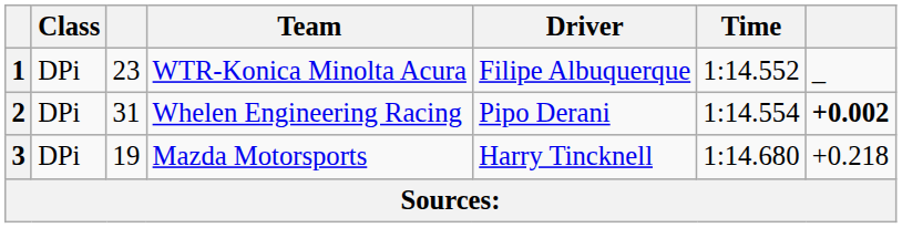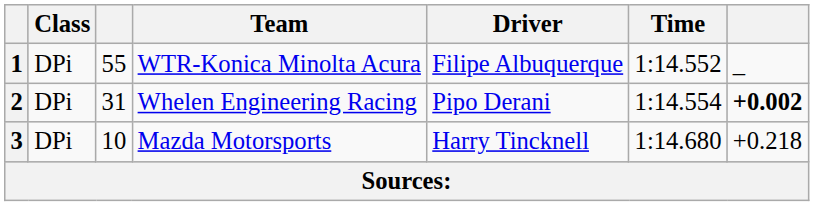 <table class="wikitable">
 <tr>
 <th scope="col"></th>
 <th scope="col">Class</th>
 <th scope="col"></th>
 <th scope="col">Team</th>
 <th scope="col">Driver</th>
 <th scope="col">Time</th>
 <th scope="col"></th>
 </tr>
 <tr>
 <th scope="row">1</th>
 <td>DPi</td>
-<td>23</td>
+<td>55</td>
 <td><a href='#'>WTR-Konica Minolta Acura</a></td>
 <td><a href='#'>Filipe Albuquerque</a></td>
 <td>1:14.552</td>
 <td>_</td>
 </tr>
 <tr>
 <th scope="row">2</th>
 <td>DPi</td>
 <td>31</td>
 <td><a href='#'>Whelen Engineering Racing</a></td>
 <td><a href='#'>Pipo Derani</a></td>
 <td>1:14.554</td>
 <td><strong>+0.002</strong></td>
 </tr>
 <tr>
 <th scope="row">3</th>
 <td>DPi</td>
-<td>19</td>
+<td>10</td>
 <td><a href='#'>Mazda Motorsports</a></td>
 <td><a href='#'>Harry Tincknell</a></td>
 <td>1:14.680</td>
 <td>+0.218</td>
 </tr>
 <tr>
 <th colspan="7">Sources:</th>
 </tr>
 </table>
